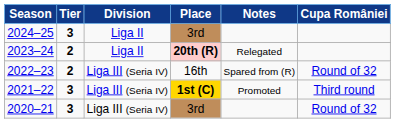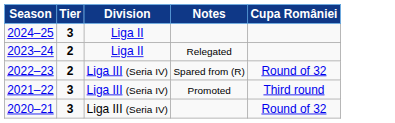 <table class="wikitable" style="text-align:center; font-size:90%">
 <tr>
 <th style="background:#0f3887;color:#ffffff;border:1px solid #5ba1dc;">Season</th>
 <th style="background:#0f3887;color:#ffffff;border:1px solid #5ba1dc;">Tier</th>
 <th style="background:#0f3887;color:#ffffff;border:1px solid #5ba1dc;">Division</th>
-<th style="background:#0f3887;color:#ffffff;border:1px solid #5ba1dc;">Place</th>
 <th style="background:#0f3887;color:#ffffff;border:1px solid #5ba1dc;">Notes</th>
 <th style="background:#0f3887;color:#ffffff;border:1px solid #5ba1dc;">Cupa României</th>
 </tr>
 <tr>
 <td><a href='#'>2024–25</a></td>
 <td><strong>3</strong></td>
 <td><a href='#'>Liga II</a></td>
-<td align=center bgcolor=#BF8D5B>3rd</td>
 <td></td>
 <td></td>
 </tr>
 <tr>
 <td><a href='#'>2023–24</a></td>
 <td><strong>2</strong></td>
 <td><a href='#'>Liga II</a></td>
-<td align=center bgcolor=#FFCCCC><strong>20th (R)</strong></td>
 <td><small>Relegated</small></td>
 <td></td>
 </tr>
 <tr>
 <td><a href='#'>2022–23</a></td>
 <td><strong>2</strong></td>
 <td><a href='#'>Liga III</a> <small>(Seria IV)</small></td>
-<td>16th</td>
 <td><small>Spared from (R)</small></td>
 <td><a href='#'>Round of 32</a></td>
 </tr>
 <tr>
 <td><a href='#'>2021–22</a></td>
 <td><strong>3</strong></td>
 <td><a href='#'>Liga III</a> <small>(Seria IV)</small></td>
-<td align=center bgcolor=gold><strong>1st (C)</strong></td>
 <td><small>Promoted</small></td>
 <td><a href='#'>Third round</a></td>
 </tr>
 <tr>
 <td><a href='#'>2020–21</a></td>
 <td><strong>3</strong></td>
 <td>Liga III <small>(Seria IV)</small></td>
-<td align=center bgcolor=#BF8D5B>3rd</td>
 <td></td>
 <td><a href='#'>Round of 32</a></td>
 </tr>
 </table>
